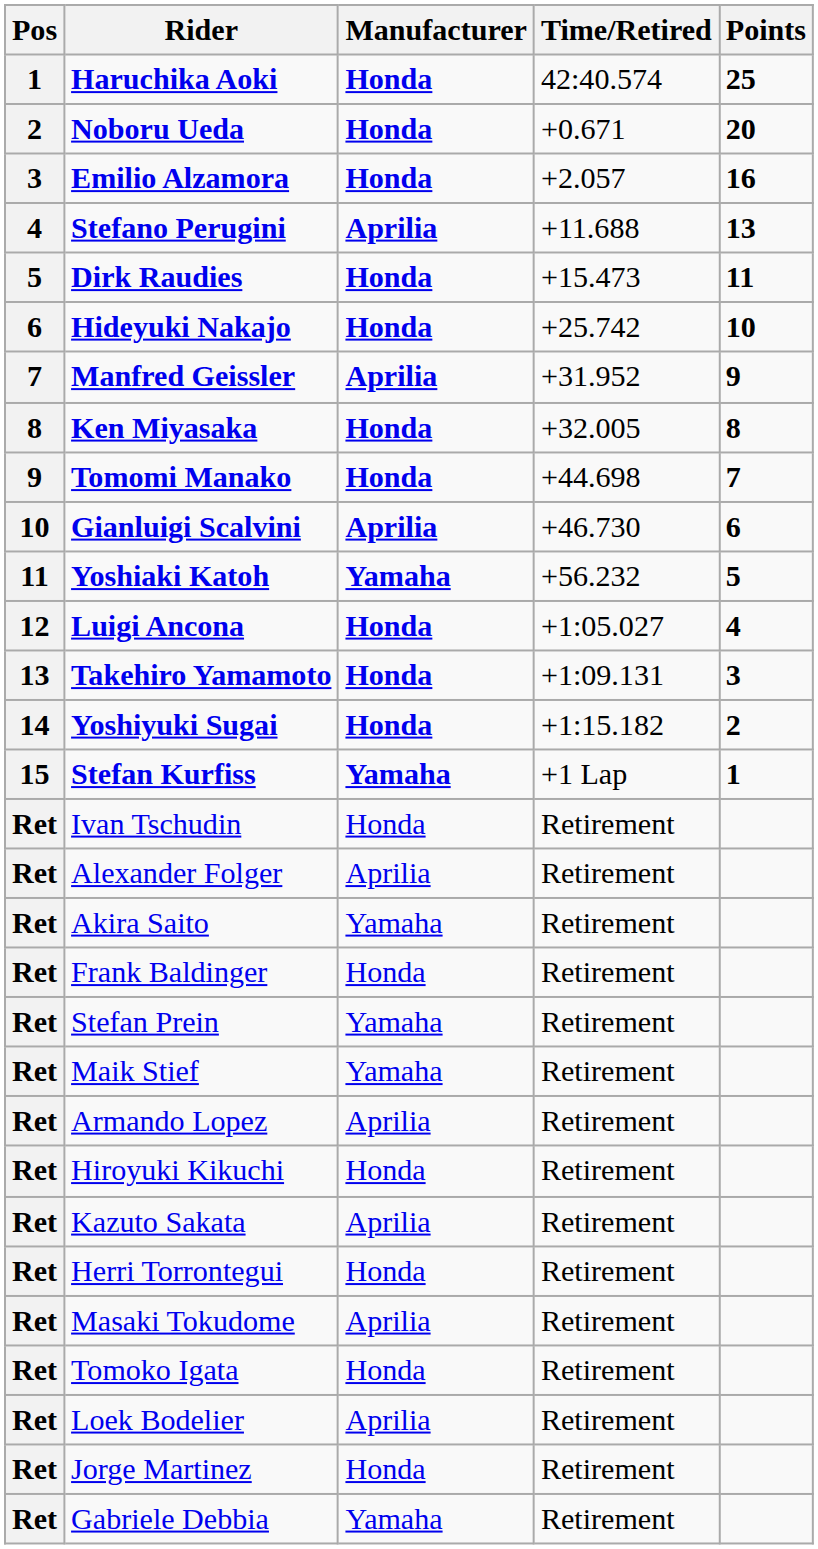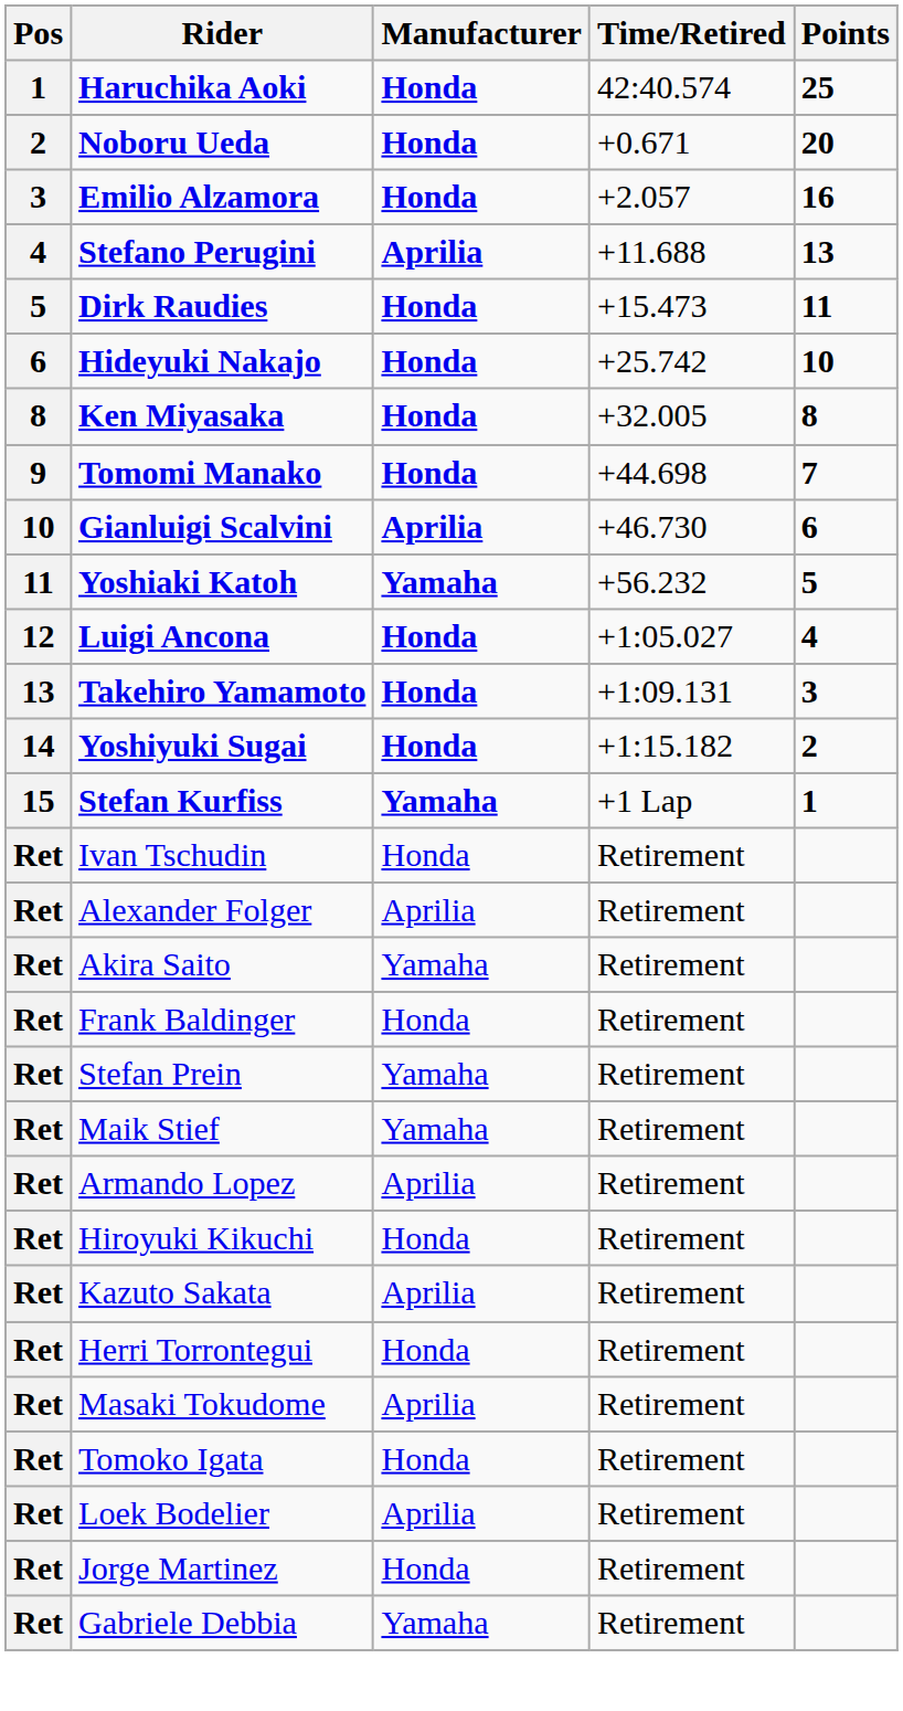 <table class="wikitable" style="font-size: 95%;">
 <tr>
 <th>Pos</th>
 <th>Rider</th>
 <th>Manufacturer</th>
 <th>Time/Retired</th>
 <th>Points</th>
 </tr>
 <tr>
 <th>1</th>
 <td> <strong><a href='#'>Haruchika Aoki</a></strong></td>
 <td><strong><a href='#'>Honda</a></strong></td>
 <td>42:40.574</td>
 <td><strong>25</strong></td>
 </tr>
 <tr>
 <th>2</th>
 <td> <strong><a href='#'>Noboru Ueda</a></strong></td>
 <td><strong><a href='#'>Honda</a></strong></td>
 <td>+0.671</td>
 <td><strong>20</strong></td>
 </tr>
 <tr>
 <th>3</th>
 <td> <strong><a href='#'>Emilio Alzamora</a></strong></td>
 <td><strong><a href='#'>Honda</a></strong></td>
 <td>+2.057</td>
 <td><strong>16</strong></td>
 </tr>
 <tr>
 <th>4</th>
 <td> <strong><a href='#'>Stefano Perugini</a></strong></td>
 <td><strong><a href='#'>Aprilia</a></strong></td>
 <td>+11.688</td>
 <td><strong>13</strong></td>
 </tr>
 <tr>
 <th>5</th>
 <td> <strong><a href='#'>Dirk Raudies</a></strong></td>
 <td><strong><a href='#'>Honda</a></strong></td>
 <td>+15.473</td>
 <td><strong>11</strong></td>
 </tr>
 <tr>
 <th>6</th>
 <td> <strong><a href='#'>Hideyuki Nakajo</a></strong></td>
 <td><strong><a href='#'>Honda</a></strong></td>
 <td>+25.742</td>
 <td><strong>10</strong></td>
-</tr>
-<tr>
-<th>7</th>
-<td> <strong><a href='#'>Manfred Geissler</a></strong></td>
-<td><strong><a href='#'>Aprilia</a></strong></td>
-<td>+31.952</td>
-<td><strong>9</strong></td>
 </tr>
 <tr>
 <th>8</th>
 <td> <strong><a href='#'>Ken Miyasaka</a></strong></td>
 <td><strong><a href='#'>Honda</a></strong></td>
 <td>+32.005</td>
 <td><strong>8</strong></td>
 </tr>
 <tr>
 <th>9</th>
 <td> <strong><a href='#'>Tomomi Manako</a></strong></td>
 <td><strong><a href='#'>Honda</a></strong></td>
 <td>+44.698</td>
 <td><strong>7</strong></td>
 </tr>
 <tr>
 <th>10</th>
 <td> <strong><a href='#'>Gianluigi Scalvini</a></strong></td>
 <td><strong><a href='#'>Aprilia</a></strong></td>
 <td>+46.730</td>
 <td><strong>6</strong></td>
 </tr>
 <tr>
 <th>11</th>
 <td> <strong><a href='#'>Yoshiaki Katoh</a></strong></td>
 <td><strong><a href='#'>Yamaha</a></strong></td>
 <td>+56.232</td>
 <td><strong>5</strong></td>
 </tr>
 <tr>
 <th>12</th>
 <td> <strong><a href='#'>Luigi Ancona</a></strong></td>
 <td><strong><a href='#'>Honda</a></strong></td>
 <td>+1:05.027</td>
 <td><strong>4</strong></td>
 </tr>
 <tr>
 <th>13</th>
 <td> <strong><a href='#'>Takehiro Yamamoto</a></strong></td>
 <td><strong><a href='#'>Honda</a></strong></td>
 <td>+1:09.131</td>
 <td><strong>3</strong></td>
 </tr>
 <tr>
 <th>14</th>
 <td> <strong><a href='#'>Yoshiyuki Sugai</a></strong></td>
 <td><strong><a href='#'>Honda</a></strong></td>
 <td>+1:15.182</td>
 <td><strong>2</strong></td>
 </tr>
 <tr>
 <th>15</th>
 <td> <strong><a href='#'>Stefan Kurfiss</a></strong></td>
 <td><strong><a href='#'>Yamaha</a></strong></td>
 <td>+1 Lap</td>
 <td><strong>1</strong></td>
 </tr>
 <tr>
 <th>Ret</th>
 <td> <a href='#'>Ivan Tschudin</a></td>
 <td><a href='#'>Honda</a></td>
 <td>Retirement</td>
 <td></td>
 </tr>
 <tr>
 <th>Ret</th>
 <td> <a href='#'>Alexander Folger</a></td>
 <td><a href='#'>Aprilia</a></td>
 <td>Retirement</td>
 <td></td>
 </tr>
 <tr>
 <th>Ret</th>
 <td> <a href='#'>Akira Saito</a></td>
 <td><a href='#'>Yamaha</a></td>
 <td>Retirement</td>
 <td></td>
 </tr>
 <tr>
 <th>Ret</th>
 <td> <a href='#'>Frank Baldinger</a></td>
 <td><a href='#'>Honda</a></td>
 <td>Retirement</td>
 <td></td>
 </tr>
 <tr>
 <th>Ret</th>
 <td> <a href='#'>Stefan Prein</a></td>
 <td><a href='#'>Yamaha</a></td>
 <td>Retirement</td>
 <td></td>
 </tr>
 <tr>
 <th>Ret</th>
 <td> <a href='#'>Maik Stief</a></td>
 <td><a href='#'>Yamaha</a></td>
 <td>Retirement</td>
 <td></td>
 </tr>
 <tr>
 <th>Ret</th>
 <td> <a href='#'>Armando Lopez</a></td>
 <td><a href='#'>Aprilia</a></td>
 <td>Retirement</td>
 <td></td>
 </tr>
 <tr>
 <th>Ret</th>
 <td> <a href='#'>Hiroyuki Kikuchi</a></td>
 <td><a href='#'>Honda</a></td>
 <td>Retirement</td>
 <td></td>
 </tr>
 <tr>
 <th>Ret</th>
 <td> <a href='#'>Kazuto Sakata</a></td>
 <td><a href='#'>Aprilia</a></td>
 <td>Retirement</td>
 <td></td>
 </tr>
 <tr>
 <th>Ret</th>
 <td> <a href='#'>Herri Torrontegui</a></td>
 <td><a href='#'>Honda</a></td>
 <td>Retirement</td>
 <td></td>
 </tr>
 <tr>
 <th>Ret</th>
 <td> <a href='#'>Masaki Tokudome</a></td>
 <td><a href='#'>Aprilia</a></td>
 <td>Retirement</td>
 <td></td>
 </tr>
 <tr>
 <th>Ret</th>
 <td> <a href='#'>Tomoko Igata</a></td>
 <td><a href='#'>Honda</a></td>
 <td>Retirement</td>
 <td></td>
 </tr>
 <tr>
 <th>Ret</th>
 <td> <a href='#'>Loek Bodelier</a></td>
 <td><a href='#'>Aprilia</a></td>
 <td>Retirement</td>
 <td></td>
 </tr>
 <tr>
 <th>Ret</th>
 <td> <a href='#'>Jorge Martinez</a></td>
 <td><a href='#'>Honda</a></td>
 <td>Retirement</td>
 <td></td>
 </tr>
 <tr>
 <th>Ret</th>
 <td> <a href='#'>Gabriele Debbia</a></td>
 <td><a href='#'>Yamaha</a></td>
 <td>Retirement</td>
 <td></td>
 </tr>
 </table>
